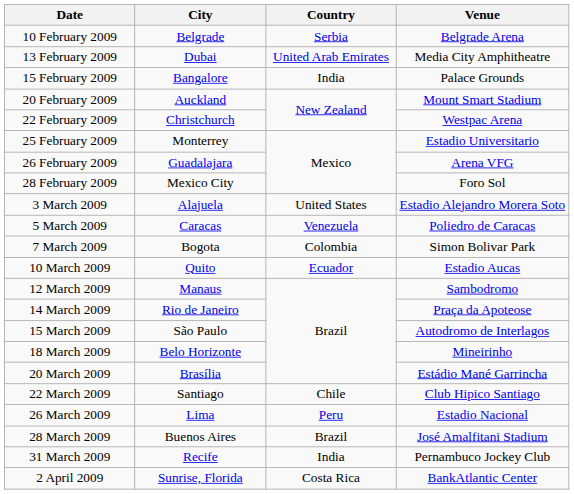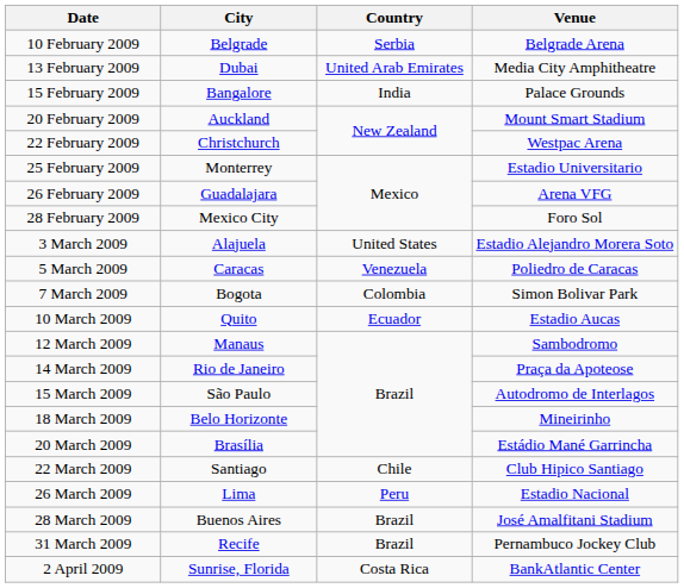 <table class="wikitable" style="text-align:center;">
 <tr>
 <th style="width:150px;">Date</th>
 <th style="width:150px;">City</th>
 <th style="width:150px;">Country</th>
 <th style="width:200px;">Venue</th>
 </tr>
 <tr>
 <td>10 February 2009</td>
 <td><a href='#'>Belgrade</a></td>
 <td><a href='#'>Serbia</a></td>
 <td><a href='#'>Belgrade Arena</a></td>
 </tr>
 <tr>
 <td>13 February 2009</td>
 <td><a href='#'>Dubai</a></td>
 <td><a href='#'>United Arab Emirates</a></td>
 <td>Media City Amphitheatre</td>
 </tr>
 <tr>
 <td>15 February 2009</td>
 <td><a href='#'>Bangalore</a></td>
 <td>India</td>
 <td>Palace Grounds</td>
 </tr>
 <tr>
 <td>20 February 2009</td>
 <td><a href='#'>Auckland</a></td>
 <td rowspan="2"><a href='#'>New Zealand</a></td>
 <td><a href='#'>Mount Smart Stadium</a></td>
 </tr>
 <tr>
 <td>22 February 2009</td>
 <td><a href='#'>Christchurch</a></td>
 <td><a href='#'>Westpac Arena</a></td>
 </tr>
 <tr>
 <td>25 February 2009</td>
 <td>Monterrey</td>
 <td rowspan="3">Mexico</td>
 <td><a href='#'>Estadio Universitario</a></td>
 </tr>
 <tr>
 <td>26 February 2009</td>
 <td><a href='#'>Guadalajara</a></td>
 <td><a href='#'>Arena VFG</a></td>
 </tr>
 <tr>
 <td>28 February 2009</td>
 <td>Mexico City</td>
 <td>Foro Sol</td>
 </tr>
 <tr>
 <td>3 March 2009</td>
 <td><a href='#'>Alajuela</a></td>
 <td>United States</td>
 <td><a href='#'>Estadio Alejandro Morera Soto</a></td>
 </tr>
 <tr>
 <td>5 March 2009</td>
 <td><a href='#'>Caracas</a></td>
 <td><a href='#'>Venezuela</a></td>
 <td><a href='#'>Poliedro de Caracas</a></td>
 </tr>
 <tr>
 <td>7 March 2009</td>
 <td>Bogota</td>
 <td>Colombia</td>
 <td>Simon Bolivar Park</td>
 </tr>
 <tr>
 <td>10 March 2009</td>
 <td><a href='#'>Quito</a></td>
 <td><a href='#'>Ecuador</a></td>
 <td><a href='#'>Estadio Aucas</a></td>
 </tr>
 <tr>
 <td>12 March 2009</td>
 <td><a href='#'>Manaus</a></td>
 <td rowspan="5">Brazil</td>
 <td><a href='#'>Sambodromo</a></td>
 </tr>
 <tr>
 <td>14 March 2009</td>
 <td><a href='#'>Rio de Janeiro</a></td>
 <td><a href='#'>Praça da Apoteose</a></td>
 </tr>
 <tr>
 <td>15 March 2009</td>
 <td>São Paulo</td>
 <td><a href='#'>Autodromo de Interlagos</a></td>
 </tr>
 <tr>
 <td>18 March 2009</td>
 <td><a href='#'>Belo Horizonte</a></td>
 <td><a href='#'>Mineirinho</a></td>
 </tr>
 <tr>
 <td>20 March 2009</td>
 <td><a href='#'>Brasília</a></td>
 <td><a href='#'>Estádio Mané Garrincha</a></td>
 </tr>
 <tr>
 <td>22 March 2009</td>
 <td>Santiago</td>
 <td>Chile</td>
 <td><a href='#'>Club Hipico Santiago</a></td>
 </tr>
 <tr>
 <td>26 March 2009</td>
 <td><a href='#'>Lima</a></td>
 <td><a href='#'>Peru</a></td>
 <td><a href='#'>Estadio Nacional</a></td>
 </tr>
 <tr>
 <td>28 March 2009</td>
 <td>Buenos Aires</td>
 <td>Brazil</td>
 <td><a href='#'>José Amalfitani Stadium</a></td>
 </tr>
 <tr>
 <td>31 March 2009</td>
 <td><a href='#'>Recife</a></td>
-<td>India</td>
+<td>Brazil</td>
 <td>Pernambuco Jockey Club</td>
 </tr>
 <tr>
 <td>2 April 2009</td>
 <td><a href='#'>Sunrise, Florida</a></td>
 <td>Costa Rica</td>
 <td><a href='#'>BankAtlantic Center</a></td>
 </tr>
 </table>
